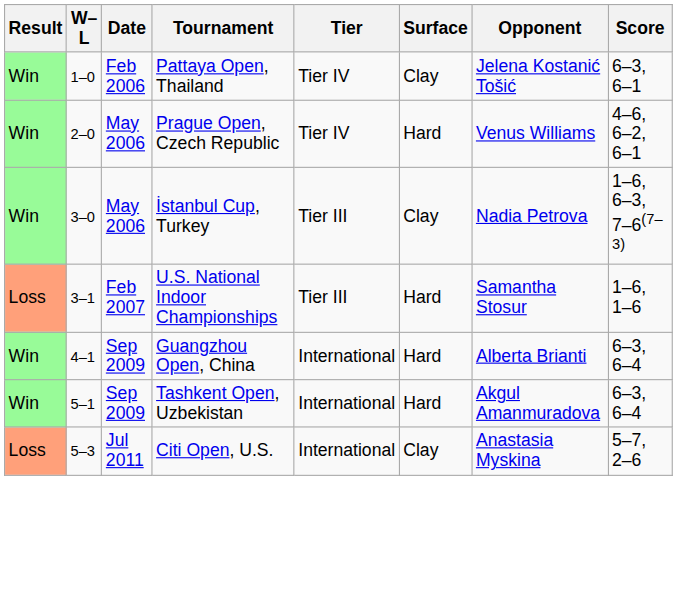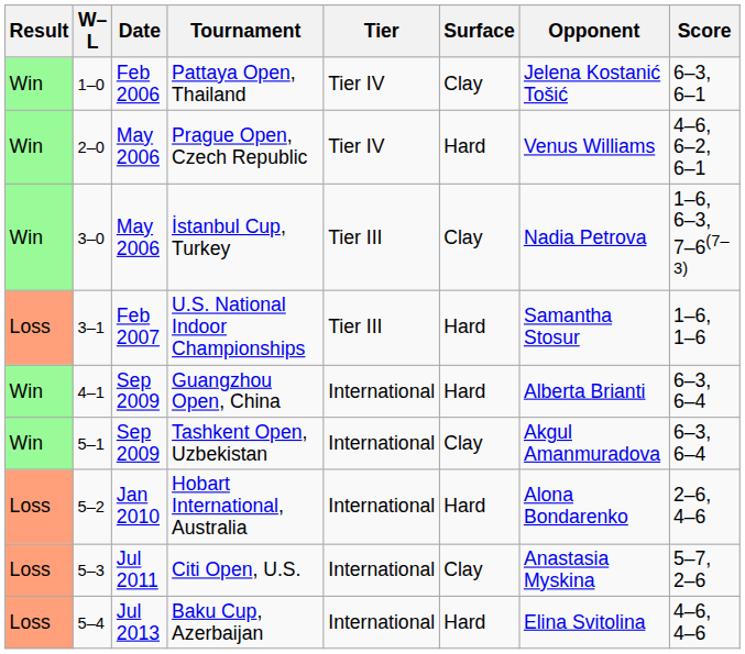 <table class="sortable wikitable">
 <tr>
 <th>Result</th>
 <th class="unsortable">W–L</th>
 <th>Date</th>
 <th>Tournament</th>
 <th>Tier</th>
 <th>Surface</th>
 <th>Opponent</th>
 <th class="unsortable">Score</th>
 </tr>
 <tr>
 <td style="background:#98fb98;">Win</td>
 <td><small>1–0</small></td>
 <td><a href='#'>Feb 2006</a></td>
 <td><a href='#'>Pattaya Open</a>, Thailand</td>
 <td>Tier IV</td>
 <td>Clay</td>
 <td> <a href='#'>Jelena Kostanić Tošić</a></td>
 <td>6–3, 6–1</td>
 </tr>
 <tr>
 <td style="background:#98fb98;">Win</td>
 <td><small>2–0</small></td>
 <td><a href='#'>May 2006</a></td>
 <td><a href='#'>Prague Open</a>, Czech Republic</td>
 <td>Tier IV</td>
 <td>Hard</td>
 <td> <a href='#'>Venus Williams</a></td>
 <td>4–6, 6–2, 6–1</td>
 </tr>
 <tr>
 <td style="background:#98fb98;">Win</td>
 <td><small>3–0</small></td>
 <td><a href='#'>May 2006</a></td>
 <td><a href='#'>İstanbul Cup</a>, Turkey</td>
 <td>Tier III</td>
 <td>Clay</td>
 <td> <a href='#'>Nadia Petrova</a></td>
 <td>1–6, 6–3, 7–6<sup>(7–3)</sup></td>
 </tr>
 <tr>
 <td style="background:#ffa07a;">Loss</td>
 <td><small>3–1</small></td>
 <td><a href='#'>Feb 2007</a></td>
 <td><a href='#'>U.S. National Indoor Championships</a></td>
 <td>Tier III</td>
 <td>Hard</td>
 <td> <a href='#'>Samantha Stosur</a></td>
 <td>1–6, 1–6</td>
 </tr>
 <tr>
 <td style="background:#98fb98;">Win</td>
 <td><small>4–1</small></td>
 <td><a href='#'>Sep 2009</a></td>
 <td><a href='#'>Guangzhou Open</a>, China</td>
 <td>International</td>
 <td>Hard</td>
 <td> <a href='#'>Alberta Brianti</a></td>
 <td>6–3, 6–4</td>
 </tr>
 <tr>
 <td style="background:#98fb98;">Win</td>
 <td><small>5–1</small></td>
 <td><a href='#'>Sep 2009</a></td>
 <td><a href='#'>Tashkent Open</a>, Uzbekistan</td>
 <td>International</td>
-<td>Hard</td>
+<td>Clay</td>
 <td> <a href='#'>Akgul Amanmuradova</a></td>
 <td>6–3, 6–4</td>
+</tr>
+<tr>
+<td style="background:#ffa07a;">Loss</td>
+<td><small>5–2</small></td>
+<td><a href='#'>Jan 2010</a></td>
+<td><a href='#'>Hobart International</a>, Australia</td>
+<td>International</td>
+<td>Hard</td>
+<td> <a href='#'>Alona Bondarenko</a></td>
+<td>2–6, 4–6</td>
 </tr>
 <tr>
 <td style="background:#ffa07a;">Loss</td>
 <td><small>5–3</small></td>
 <td><a href='#'>Jul 2011</a></td>
 <td><a href='#'>Citi Open</a>, U.S.</td>
 <td>International</td>
 <td>Clay</td>
 <td> <a href='#'>Anastasia Myskina</a></td>
 <td>5–7, 2–6</td>
 </tr>
+<tr>
+<td style="background:#ffa07a;">Loss</td>
+<td><small>5–4</small></td>
+<td><a href='#'>Jul 2013</a></td>
+<td><a href='#'>Baku Cup</a>, Azerbaijan</td>
+<td>International</td>
+<td>Hard</td>
+<td> <a href='#'>Elina Svitolina</a></td>
+<td>4–6, 4–6</td>
+</tr>
 </table>
